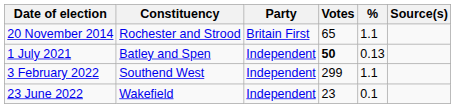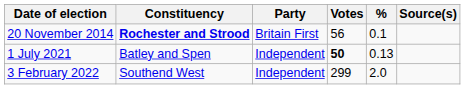 <table class="wikitable">
 <tr>
 <th>Date of election</th>
 <th>Constituency</th>
 <th>Party</th>
 <th>Votes</th>
 <th>%</th>
 <th>Source(s)</th>
 </tr>
 <tr>
 <td><a href='#'>20 November 2014</a></td>
-<td><a href='#'>Rochester and Strood</a></td>
+<td><strong><a href='#'>Rochester and Strood</a></strong></td>
 <td><a href='#'>Britain First</a></td>
-<td>65</td>
-<td>1.1</td>
+<td>56</td>
+<td>0.1</td>
 <td></td>
 </tr>
 <tr>
 <td><a href='#'>1 July 2021</a></td>
 <td><a href='#'>Batley and Spen</a></td>
 <td><a href='#'>Independent</a></td>
 <td><strong>50</strong></td>
 <td>0.13</td>
 <td></td>
 </tr>
 <tr>
 <td><a href='#'>3 February 2022</a></td>
 <td><a href='#'>Southend West</a></td>
 <td><a href='#'>Independent</a></td>
 <td>299</td>
-<td>1.1</td>
-<td></td>
-</tr>
-<tr>
-<td><a href='#'>23 June 2022</a></td>
-<td><a href='#'>Wakefield</a></td>
-<td><a href='#'>Independent</a></td>
-<td>23</td>
-<td>0.1</td>
+<td>2.0</td>
 <td></td>
 </tr>
 </table>
